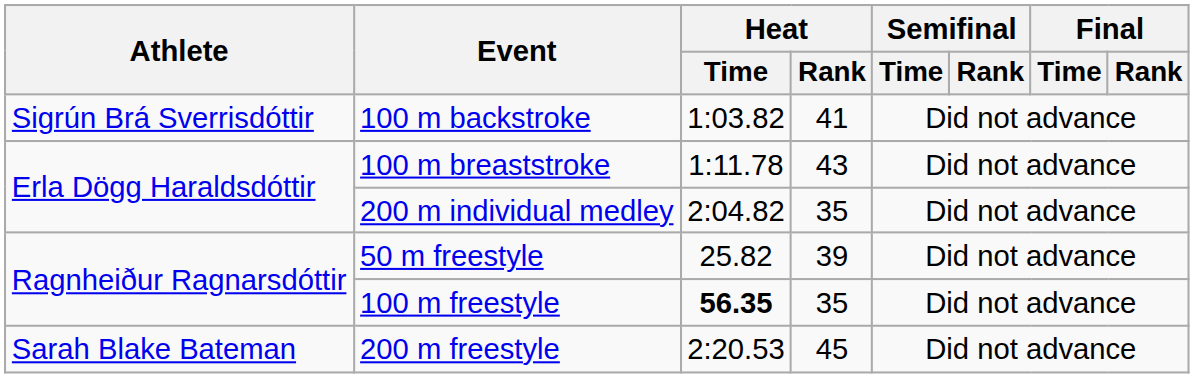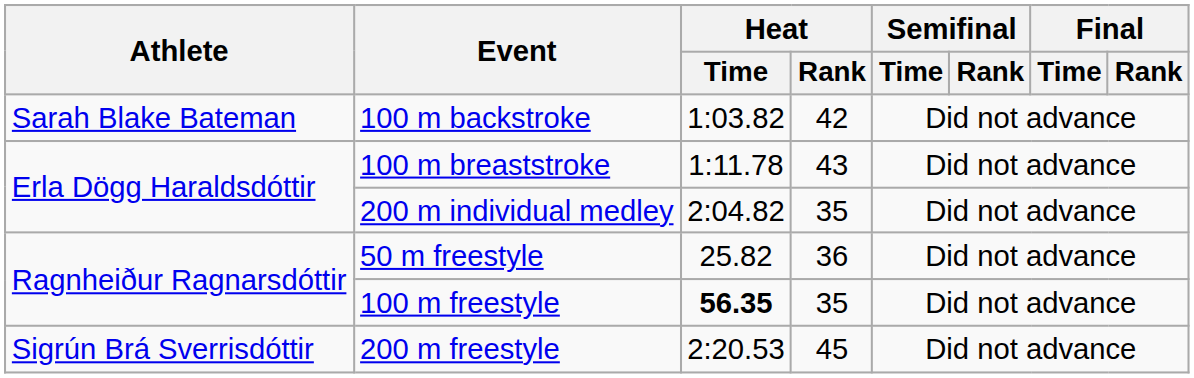 <table class=wikitable style="font-size:90%">
 <tr>
 <th rowspan="2">Athlete</th>
 <th rowspan="2">Event</th>
 <th colspan="2">Heat</th>
 <th colspan="2">Semifinal</th>
 <th colspan="2">Final</th>
 </tr>
 <tr style="font-size:95%">
 <th>Time</th>
 <th>Rank</th>
 <th>Time</th>
 <th>Rank</th>
 <th>Time</th>
 <th>Rank</th>
 </tr>
 <tr align=center>
-<td align=left><a href='#'>Sigrún Brá Sverrisdóttir</a></td>
+<td align=left><a href='#'>Sarah Blake Bateman</a></td>
 <td align=left><a href='#'>100 m backstroke</a></td>
 <td>1:03.82</td>
-<td>41</td>
+<td>42</td>
 <td colspan=4>Did not advance</td>
 </tr>
 <tr align=center>
 <td align=left rowspan=2><a href='#'>Erla Dögg Haraldsdóttir</a></td>
 <td align=left><a href='#'>100 m breaststroke</a></td>
 <td>1:11.78</td>
 <td>43</td>
 <td colspan=4>Did not advance</td>
 </tr>
 <tr align=center>
 <td align=left><a href='#'>200 m individual medley</a></td>
 <td>2:04.82</td>
 <td>35</td>
 <td colspan=4>Did not advance</td>
 </tr>
 <tr align=center>
 <td align=left rowspan=2><a href='#'>Ragnheiður Ragnarsdóttir</a></td>
 <td align=left><a href='#'>50 m freestyle</a></td>
 <td>25.82</td>
-<td>39</td>
+<td>36</td>
 <td colspan=4>Did not advance</td>
 </tr>
 <tr align=center>
 <td align=left><a href='#'>100 m freestyle</a></td>
 <td><strong>56.35</strong></td>
 <td>35</td>
 <td colspan=4>Did not advance</td>
 </tr>
 <tr align=center>
-<td align=left><a href='#'>Sarah Blake Bateman</a></td>
+<td align=left><a href='#'>Sigrún Brá Sverrisdóttir</a></td>
 <td align=left><a href='#'>200 m freestyle</a></td>
 <td>2:20.53</td>
 <td>45</td>
 <td colspan=4>Did not advance</td>
 </tr>
 </table>
